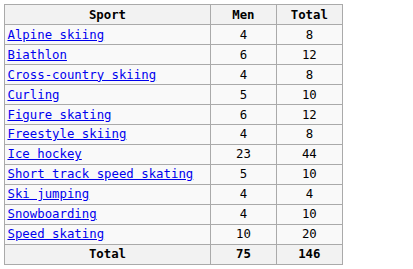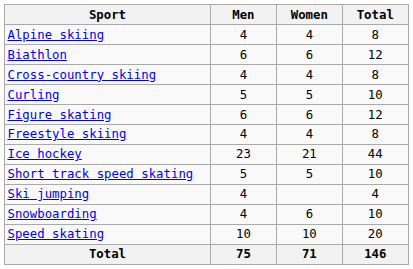 <table class="wikitable" style="text-align:center; font-size: 95%">
 <tr>
 <th width=200>Sport</th>
 <th width=60>Men</th>
+<th width=60>Women</th>
 <th width=60>Total</th>
 </tr>
 <tr>
 <td align=left><a href='#'>Alpine skiing</a></td>
+<td>4</td>
 <td>4</td>
 <td>8</td>
 </tr>
 <tr>
 <td align=left><a href='#'>Biathlon</a></td>
 <td>6</td>
+<td>6</td>
 <td>12</td>
 </tr>
 <tr>
 <td align=left><a href='#'>Cross-country skiing</a></td>
+<td>4</td>
 <td>4</td>
 <td>8</td>
 </tr>
 <tr>
 <td align=left><a href='#'>Curling</a></td>
 <td>5</td>
+<td>5</td>
 <td>10</td>
 </tr>
 <tr>
 <td align=left><a href='#'>Figure skating</a></td>
+<td>6</td>
 <td>6</td>
 <td>12</td>
 </tr>
 <tr>
 <td align=left><a href='#'>Freestyle skiing</a></td>
 <td>4</td>
+<td>4</td>
 <td>8</td>
 </tr>
 <tr>
 <td align=left><a href='#'>Ice hockey</a></td>
 <td>23</td>
+<td>21</td>
 <td>44</td>
 </tr>
 <tr>
 <td align=left><a href='#'>Short track speed skating</a></td>
+<td>5</td>
 <td>5</td>
 <td>10</td>
 </tr>
 <tr>
 <td align=left><a href='#'>Ski jumping</a></td>
 <td>4</td>
+<td></td>
 <td>4</td>
 </tr>
 <tr>
 <td align=left><a href='#'>Snowboarding</a></td>
 <td>4</td>
+<td>6</td>
 <td>10</td>
 </tr>
 <tr>
 <td align=left><a href='#'>Speed skating</a></td>
+<td>10</td>
 <td>10</td>
 <td>20</td>
 </tr>
 <tr>
 <th>Total</th>
 <th>75</th>
+<th>71</th>
 <th>146</th>
 </tr>
 </table>
